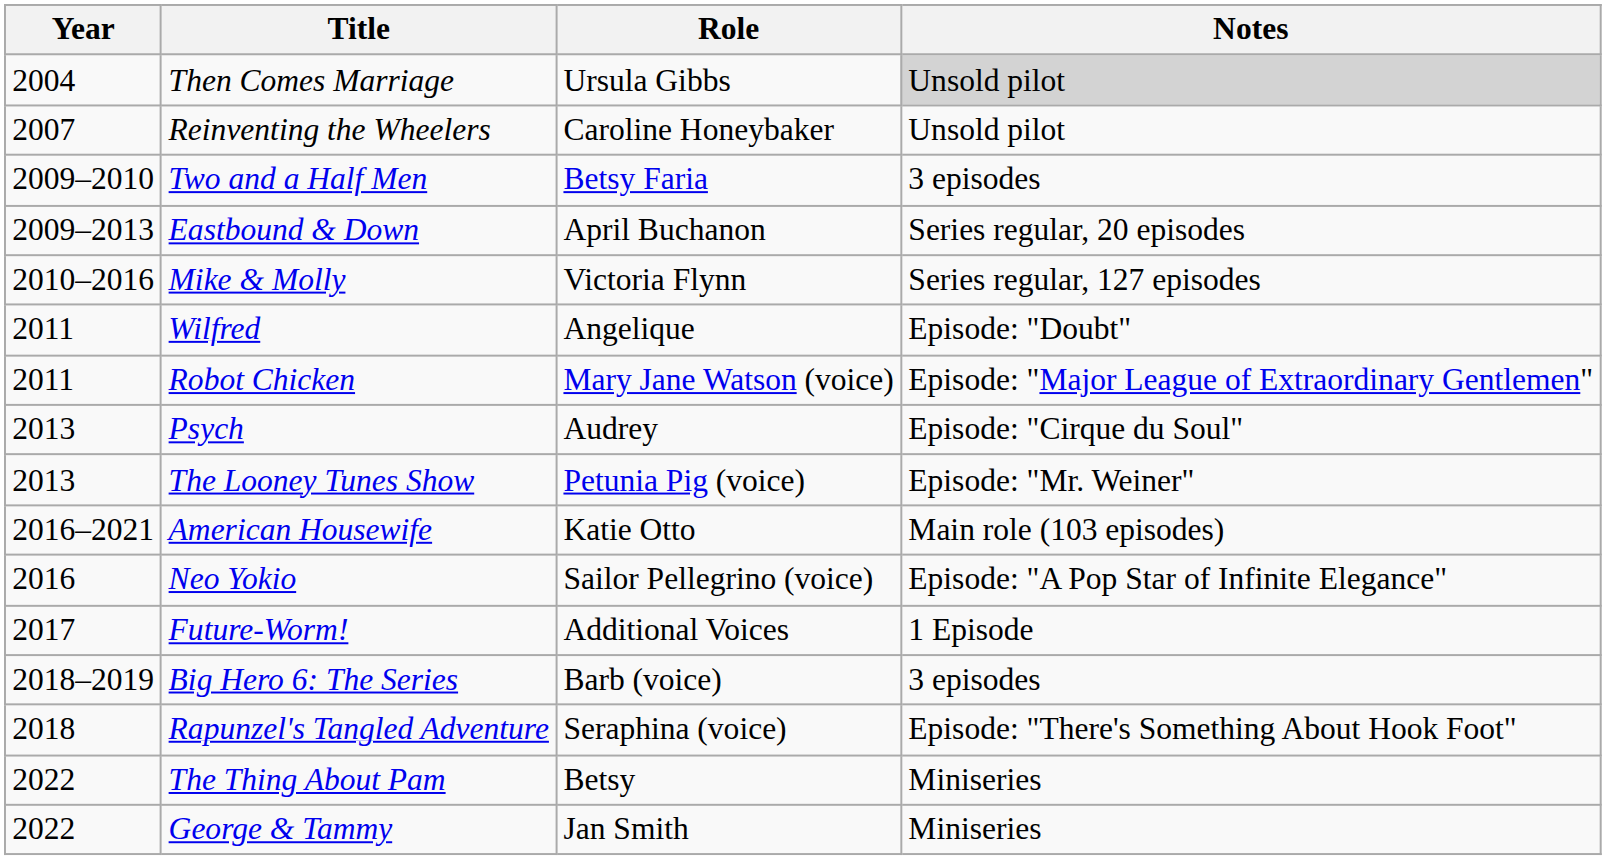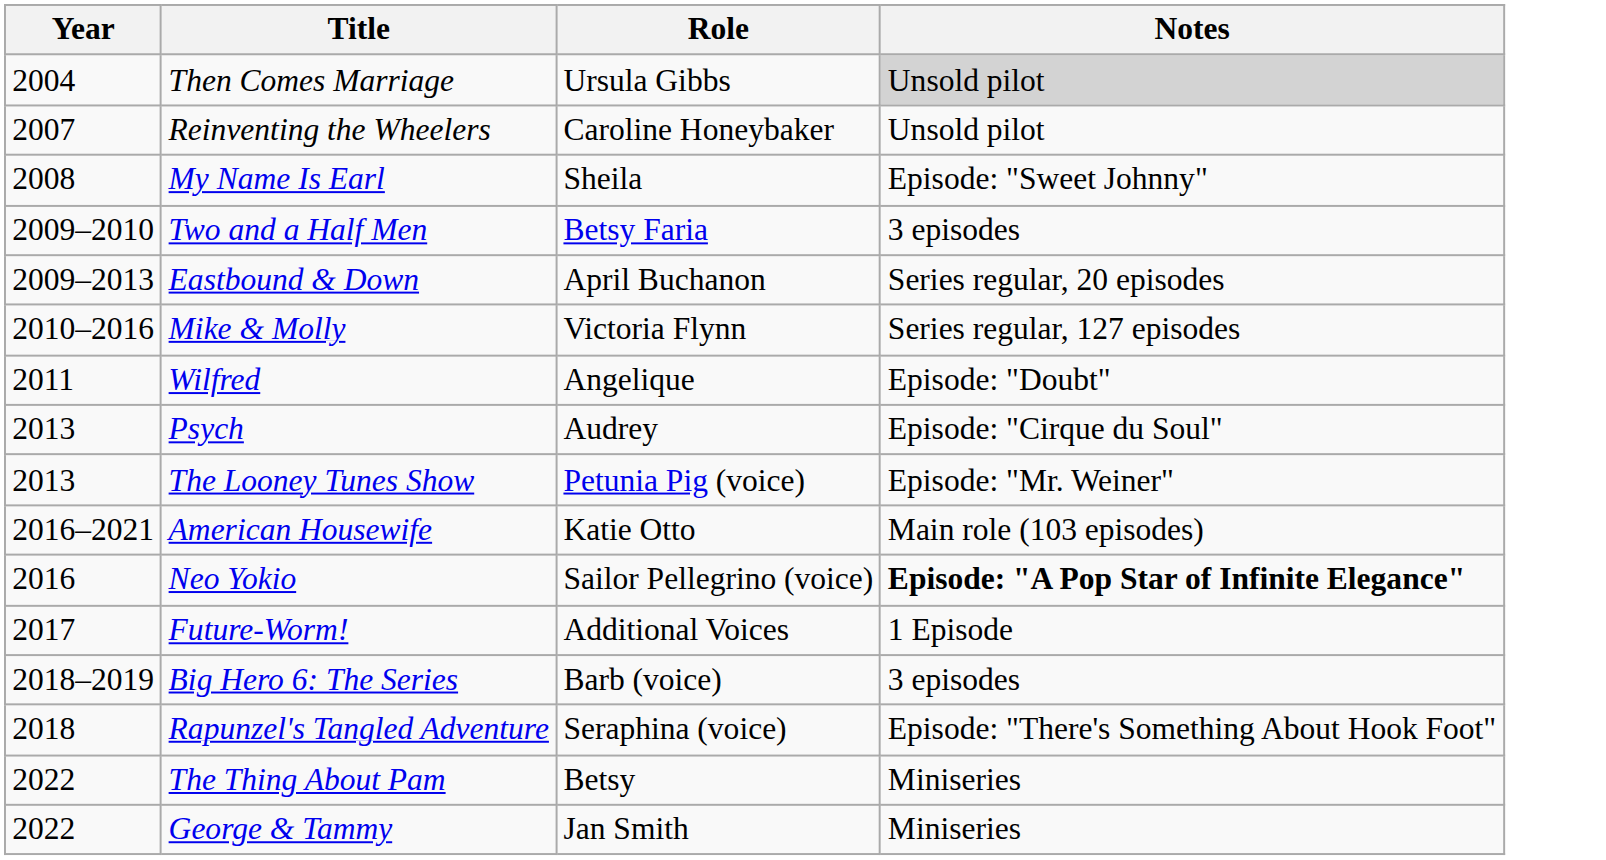 <table class="wikitable sortable">
 <tr>
 <th>Year</th>
 <th>Title</th>
 <th>Role</th>
 <th class="unsortable">Notes</th>
 </tr>
 <tr>
 <td>2004</td>
 <td><em>Then Comes Marriage</em></td>
 <td>Ursula Gibbs</td>
 <td style="background: lightgrey;">Unsold pilot</td>
 </tr>
 <tr>
 <td>2007</td>
 <td><em>Reinventing the Wheelers</em></td>
 <td>Caroline Honeybaker</td>
 <td>Unsold pilot</td>
+</tr>
+<tr>
+<td>2008</td>
+<td><em><a href='#'>My Name Is Earl</a></em></td>
+<td>Sheila</td>
+<td>Episode: "Sweet Johnny"</td>
 </tr>
 <tr>
 <td>2009–2010</td>
 <td><em><a href='#'>Two and a Half Men</a></em></td>
 <td><a href='#'>Betsy Faria</a></td>
 <td>3 episodes</td>
 </tr>
 <tr>
 <td>2009–2013</td>
 <td><em><a href='#'>Eastbound & Down</a></em></td>
 <td>April Buchanon</td>
 <td>Series regular, 20 episodes</td>
 </tr>
 <tr>
 <td>2010–2016</td>
 <td><em><a href='#'>Mike & Molly</a></em></td>
 <td>Victoria Flynn</td>
 <td>Series regular, 127 episodes</td>
 </tr>
 <tr>
 <td>2011</td>
 <td><em><a href='#'>Wilfred</a></em></td>
 <td>Angelique</td>
 <td>Episode: "Doubt"</td>
 </tr>
 <tr>
-<td>2011</td>
-<td><em><a href='#'>Robot Chicken</a></em></td>
-<td><a href='#'>Mary Jane Watson</a> (voice)</td>
-<td>Episode: "<a href='#'>Major League of Extraordinary Gentlemen</a>"</td>
-</tr>
-<tr>
 <td>2013</td>
 <td><em><a href='#'>Psych</a></em></td>
 <td>Audrey</td>
 <td>Episode: "Cirque du Soul"</td>
 </tr>
 <tr>
 <td>2013</td>
 <td><em><a href='#'>The Looney Tunes Show</a></em></td>
 <td><a href='#'>Petunia Pig</a> (voice)</td>
 <td>Episode: "Mr. Weiner"</td>
 </tr>
 <tr>
 <td>2016–2021</td>
 <td><em><a href='#'>American Housewife</a></em></td>
 <td>Katie Otto</td>
 <td>Main role (103 episodes)</td>
 </tr>
 <tr>
 <td>2016</td>
 <td><em><a href='#'>Neo Yokio</a></em></td>
 <td>Sailor Pellegrino (voice)</td>
-<td>Episode: "A Pop Star of Infinite Elegance"</td>
+<td><strong>Episode: "A Pop Star of Infinite Elegance"</strong></td>
 </tr>
 <tr>
 <td>2017</td>
 <td><em><a href='#'>Future-Worm!</a></em></td>
 <td>Additional Voices</td>
 <td>1 Episode</td>
 </tr>
 <tr>
 <td>2018–2019</td>
 <td><em><a href='#'>Big Hero 6: The Series</a></em></td>
 <td>Barb (voice)</td>
 <td>3 episodes</td>
 </tr>
 <tr>
 <td>2018</td>
 <td><em><a href='#'>Rapunzel's Tangled Adventure</a></em></td>
 <td>Seraphina (voice)</td>
 <td>Episode: "There's Something About Hook Foot"</td>
 </tr>
 <tr>
 <td>2022</td>
 <td><em><a href='#'>The Thing About Pam</a></em></td>
 <td>Betsy</td>
 <td>Miniseries</td>
 </tr>
 <tr>
 <td>2022</td>
 <td><em><a href='#'>George & Tammy</a></em></td>
 <td>Jan Smith</td>
 <td>Miniseries</td>
 </tr>
 </table>
